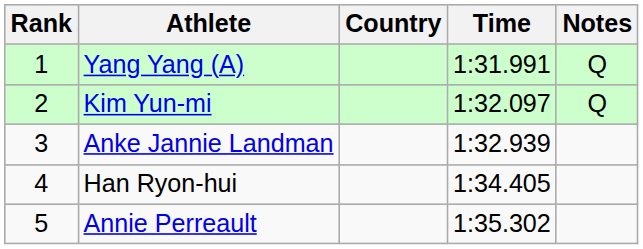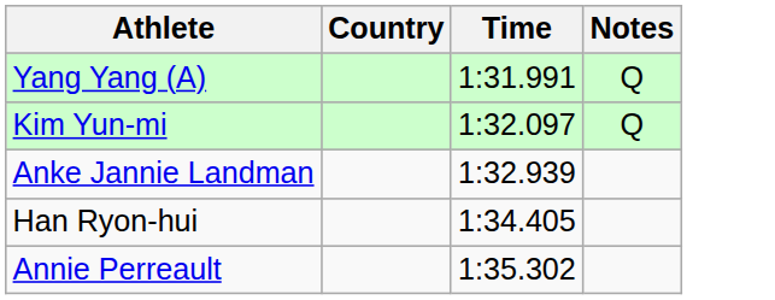 <table class="wikitable" style="text-align:center">
 <tr>
-<th>Rank</th>
 <th>Athlete</th>
 <th>Country</th>
 <th>Time</th>
 <th>Notes</th>
 </tr>
 <tr bgcolor=ccffcc>
-<td>1</td>
 <td align=left><a href='#'>Yang Yang (A)</a></td>
 <td align=left></td>
 <td>1:31.991</td>
 <td>Q </td>
 </tr>
 <tr bgcolor=ccffcc>
-<td>2</td>
 <td align=left><a href='#'>Kim Yun-mi</a></td>
 <td align=left></td>
 <td>1:32.097</td>
 <td>Q</td>
 </tr>
 <tr>
-<td>3</td>
 <td align=left><a href='#'>Anke Jannie Landman</a></td>
 <td align=left></td>
 <td>1:32.939</td>
 <td></td>
 </tr>
 <tr>
-<td>4</td>
 <td align=left>Han Ryon-hui</td>
 <td align=left></td>
 <td>1:34.405</td>
 <td></td>
 </tr>
 <tr>
-<td>5</td>
 <td align=left><a href='#'>Annie Perreault</a></td>
 <td align=left></td>
 <td>1:35.302</td>
 <td></td>
 </tr>
 </table>
